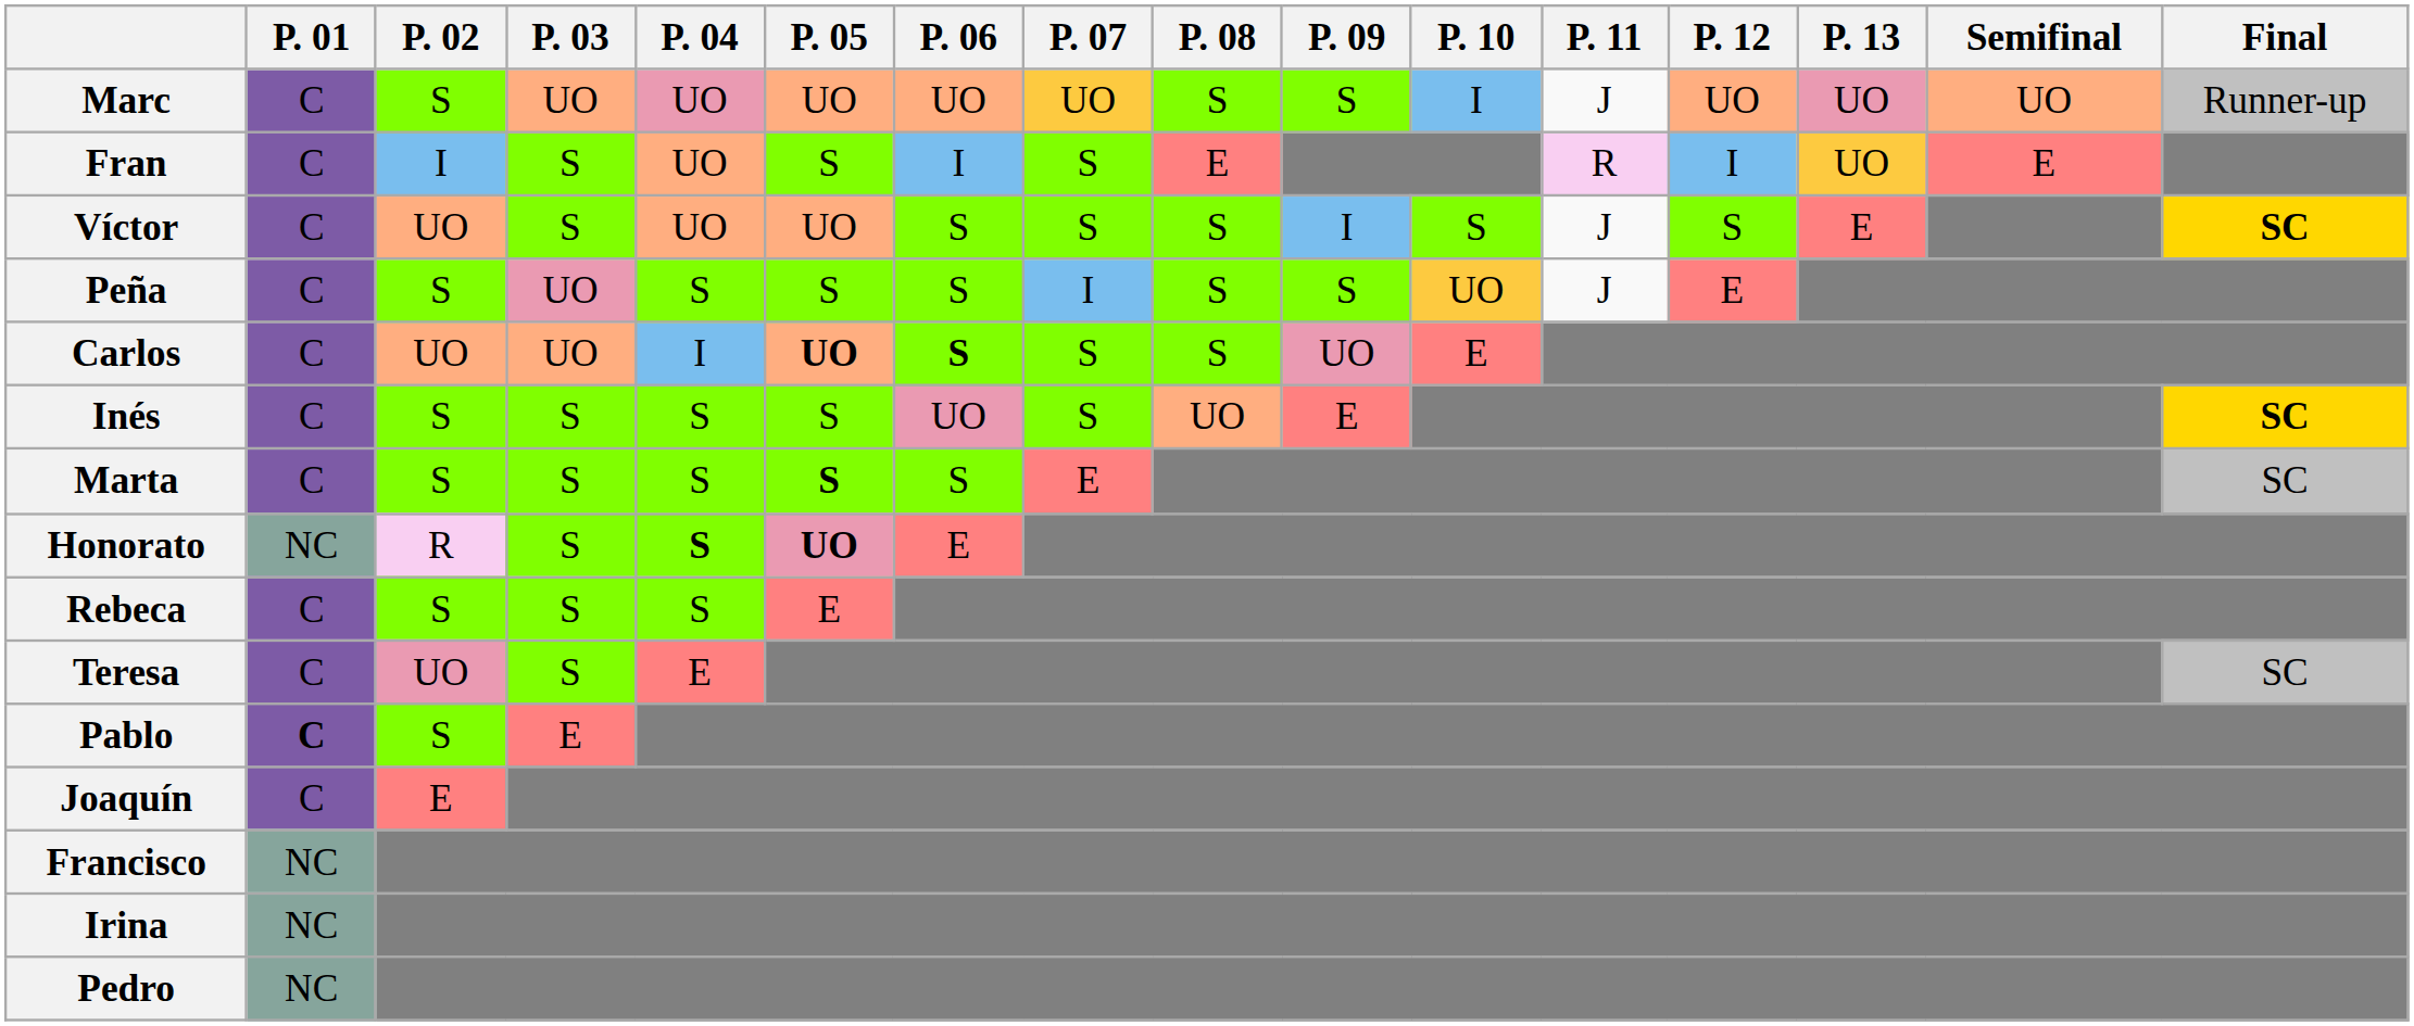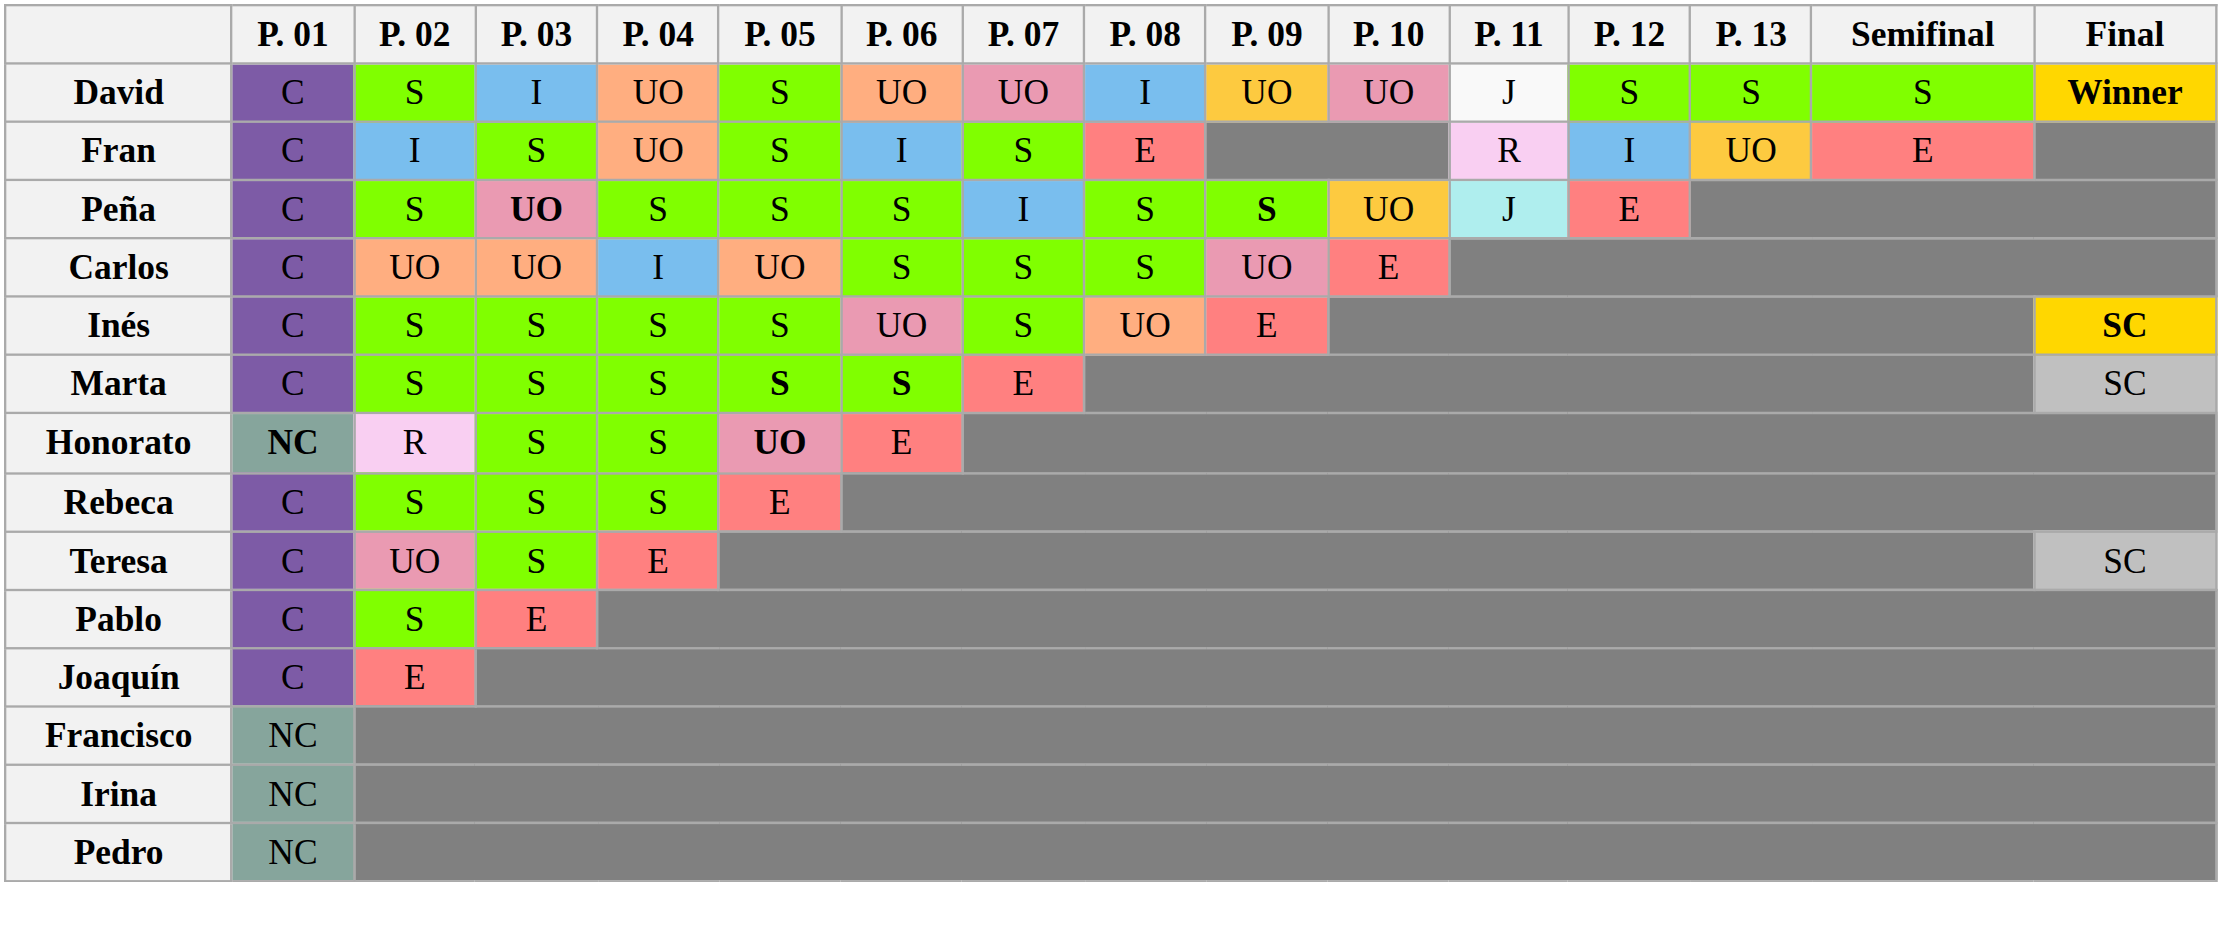 <table class="wikitable center" style="font-size:95%; width:950px; text-align:center">
 <tr>
 <th></th>
 <th>P. 01</th>
 <th>P. 02</th>
 <th>P. 03</th>
 <th>P. 04</th>
 <th>P. 05</th>
 <th>P. 06</th>
 <th>P. 07</th>
 <th>P. 08</th>
 <th>P. 09</th>
 <th>P. 10</th>
 <th>P. 11</th>
 <th>P. 12</th>
 <th>P. 13</th>
 <th>Semifinal</th>
 <th>Final</th>
 </tr>
 <tr>
-<th>Marc</th>
+<th>David</th>
 <td bgcolor="#7D5BA6">C</td>
+<td bgcolor="#80FF00">S</td>
+<td bgcolor="#79BEEE">I</td>
+<td bgcolor="#FFAE80">UO</td>
 <td bgcolor="#80FF00">S</td>
 <td bgcolor="#FFAE80">UO</td>
 <td bgcolor="#EA9AB2">UO</td>
-<td bgcolor="#FFAE80">UO</td>
-<td bgcolor="#FFAE80">UO</td>
+<td bgcolor="#79BEEE">I</td>
 <td bgcolor="#FDCA40">UO</td>
+<td bgcolor="#EA9AB2">UO</td>
+<td>J</td>
 <td bgcolor="#80FF00">S</td>
 <td bgcolor="#80FF00">S</td>
-<td bgcolor="#79BEEE">I</td>
-<td>J</td>
-<td bgcolor="#FFAE80">UO</td>
-<td bgcolor="#EA9AB2">UO</td>
-<td bgcolor="#FFAE80">UO</td>
-<td bgcolor="silver">Runner-up</td>
+<td bgcolor="#80FF00">S</td>
+<td bgcolor="gold"><strong>Winner</strong></td>
 </tr>
 <tr>
 <th>Fran</th>
 <td bgcolor="#7D5BA6">C</td>
 <td bgcolor="#79BEEE">I</td>
 <td bgcolor="#80FF00">S</td>
 <td bgcolor="#FFAE80">UO</td>
 <td bgcolor="#80FF00">S</td>
 <td bgcolor="#79BEEE">I</td>
 <td bgcolor="#80FF00">S</td>
 <td bgcolor="#FF8080">E</td>
 <td colspan="2" bgcolor="gray"></td>
 <td bgcolor="#F9CFF2">R</td>
 <td bgcolor="#79BEEE">I</td>
 <td bgcolor="#FDCA40">UO</td>
 <td bgcolor="#FF8080">E</td>
 <td bgcolor="gray"></td>
 </tr>
 <tr>
-<th>Víctor</th>
+<th>Peña</th>
 <td bgcolor="#7D5BA6">C</td>
-<td bgcolor="#FFAE80">UO</td>
 <td bgcolor="#80FF00">S</td>
-<td bgcolor="#FFAE80">UO</td>
-<td bgcolor="#FFAE80">UO</td>
+<td bgcolor="#EA9AB2"><strong>UO</strong></td>
 <td bgcolor="#80FF00">S</td>
 <td bgcolor="#80FF00">S</td>
 <td bgcolor="#80FF00">S</td>
 <td bgcolor="#79BEEE">I</td>
 <td bgcolor="#80FF00">S</td>
-<td>J</td>
-<td bgcolor="#80FF00">S</td>
-<td bgcolor="#FF8080">E</td>
-<td bgcolor="gray"></td>
-<td bgcolor="gold"><strong>SC</strong></td>
-</tr>
-<tr>
-<th>Peña</th>
-<td bgcolor="#7D5BA6">C</td>
-<td bgcolor="#80FF00">S</td>
-<td bgcolor="#EA9AB2">UO</td>
-<td bgcolor="#80FF00">S</td>
-<td bgcolor="#80FF00">S</td>
-<td bgcolor="#80FF00">S</td>
-<td bgcolor="#79BEEE">I</td>
-<td bgcolor="#80FF00">S</td>
-<td bgcolor="#80FF00">S</td>
+<td bgcolor="#80FF00"><strong>S</strong></td>
 <td bgcolor="#FDCA40">UO</td>
-<td>J</td>
+<td style="background: paleturquoise;">J</td>
 <td bgcolor="#FF8080">E</td>
 <td colspan="3" bgcolor="gray"></td>
 </tr>
 <tr>
 <th>Carlos</th>
 <td bgcolor="#7D5BA6">C</td>
 <td bgcolor="#FFAE80">UO</td>
 <td bgcolor="#FFAE80">UO</td>
 <td bgcolor="#79BEEE">I</td>
-<td bgcolor="#FFAE80"><strong>UO</strong></td>
-<td bgcolor="#80FF00"><strong>S</strong></td>
+<td bgcolor="#FFAE80">UO</td>
+<td bgcolor="#80FF00">S</td>
 <td bgcolor="#80FF00">S</td>
 <td bgcolor="#80FF00">S</td>
 <td bgcolor="#EA9AB2">UO</td>
 <td bgcolor="#FF8080">E</td>
 <td colspan="5" bgcolor="gray"></td>
 </tr>
 <tr>
 <th>Inés</th>
 <td bgcolor="#7D5BA6">C</td>
 <td bgcolor="#80FF00">S</td>
 <td bgcolor="#80FF00">S</td>
 <td bgcolor="#80FF00">S</td>
 <td bgcolor="#80FF00">S</td>
 <td bgcolor="#EA9AB2">UO</td>
 <td bgcolor="#80FF00">S</td>
 <td bgcolor="#FFAE80">UO</td>
 <td bgcolor="#FF8080">E</td>
 <td colspan="5" bgcolor="gray"></td>
 <td bgcolor="gold"><strong>SC</strong></td>
 </tr>
 <tr>
 <th>Marta</th>
 <td bgcolor="#7D5BA6">C</td>
 <td bgcolor="#80FF00">S</td>
 <td bgcolor="#80FF00">S</td>
 <td bgcolor="#80FF00">S</td>
 <td bgcolor="#80FF00"><strong>S</strong></td>
-<td bgcolor="#80FF00">S</td>
+<td bgcolor="#80FF00"><strong>S</strong></td>
 <td bgcolor="#FF8080">E</td>
 <td colspan="7" bgcolor="gray"></td>
 <td bgcolor="silver">SC</td>
 </tr>
 <tr>
 <th>Honorato</th>
-<td bgcolor="#86A59C">NC</td>
+<td bgcolor="#86A59C"><strong>NC</strong></td>
 <td bgcolor="#F9CFF2">R</td>
 <td bgcolor="#80FF00">S</td>
-<td bgcolor="#80FF00"><strong>S</strong></td>
+<td bgcolor="#80FF00">S</td>
 <td bgcolor="#EA9AB2"><strong>UO</strong></td>
 <td bgcolor="#FF8080">E</td>
 <td colspan="9" bgcolor="gray"></td>
 </tr>
 <tr>
 <th>Rebeca</th>
 <td bgcolor="#7D5BA6">C</td>
 <td bgcolor="#80FF00">S</td>
 <td bgcolor="#80FF00">S</td>
 <td bgcolor="#80FF00">S</td>
 <td bgcolor="#FF8080">E</td>
 <td colspan="10" bgcolor="gray"></td>
 </tr>
 <tr>
 <th>Teresa</th>
 <td bgcolor="#7D5BA6">C</td>
 <td bgcolor="#EA9AB2">UO</td>
 <td bgcolor="#80FF00">S</td>
 <td bgcolor="#FF8080">E</td>
 <td colspan="10" bgcolor="gray"></td>
 <td bgcolor="silver">SC</td>
 </tr>
 <tr>
 <th>Pablo</th>
-<td bgcolor="#7D5BA6"><strong>C</strong></td>
+<td bgcolor="#7D5BA6">C</td>
 <td bgcolor="#80FF00">S</td>
 <td bgcolor="#FF8080">E</td>
 <td colspan="12" bgcolor="gray"></td>
 </tr>
 <tr>
 <th>Joaquín</th>
 <td bgcolor="#7D5BA6">C</td>
 <td bgcolor="#FF8080">E</td>
 <td colspan="13" bgcolor="gray"></td>
 </tr>
 <tr>
 <th>Francisco</th>
 <td bgcolor="#86A59C">NC</td>
 <td colspan="14" bgcolor="gray"></td>
 </tr>
 <tr>
 <th>Irina</th>
 <td bgcolor="#86A59C">NC</td>
 <td colspan="14" bgcolor="gray"></td>
 </tr>
 <tr>
 <th>Pedro</th>
 <td bgcolor="#86A59C">NC</td>
 <td colspan="14" bgcolor="gray"></td>
 </tr>
 </table>
